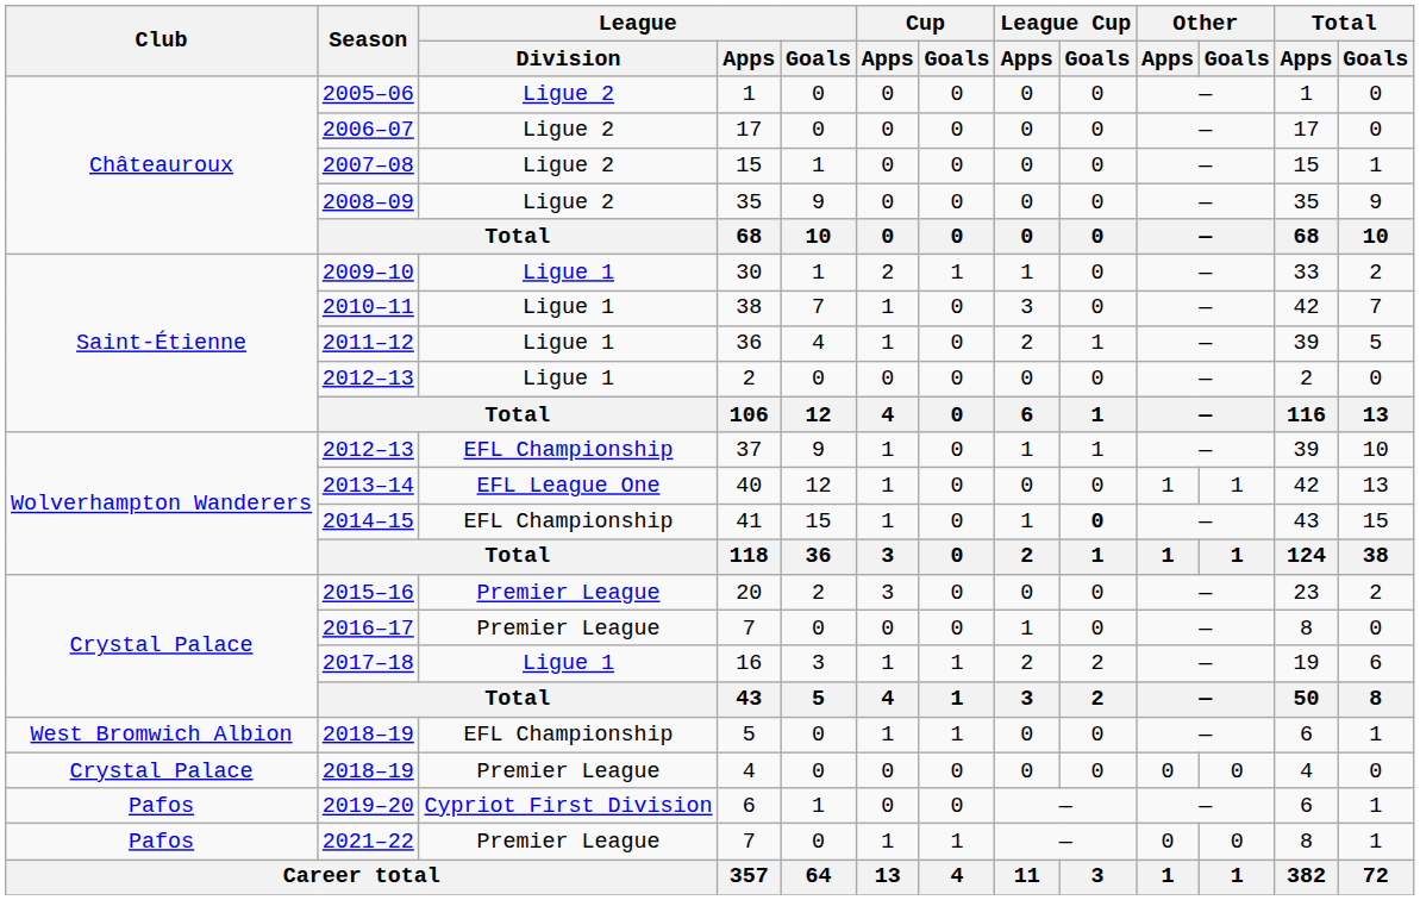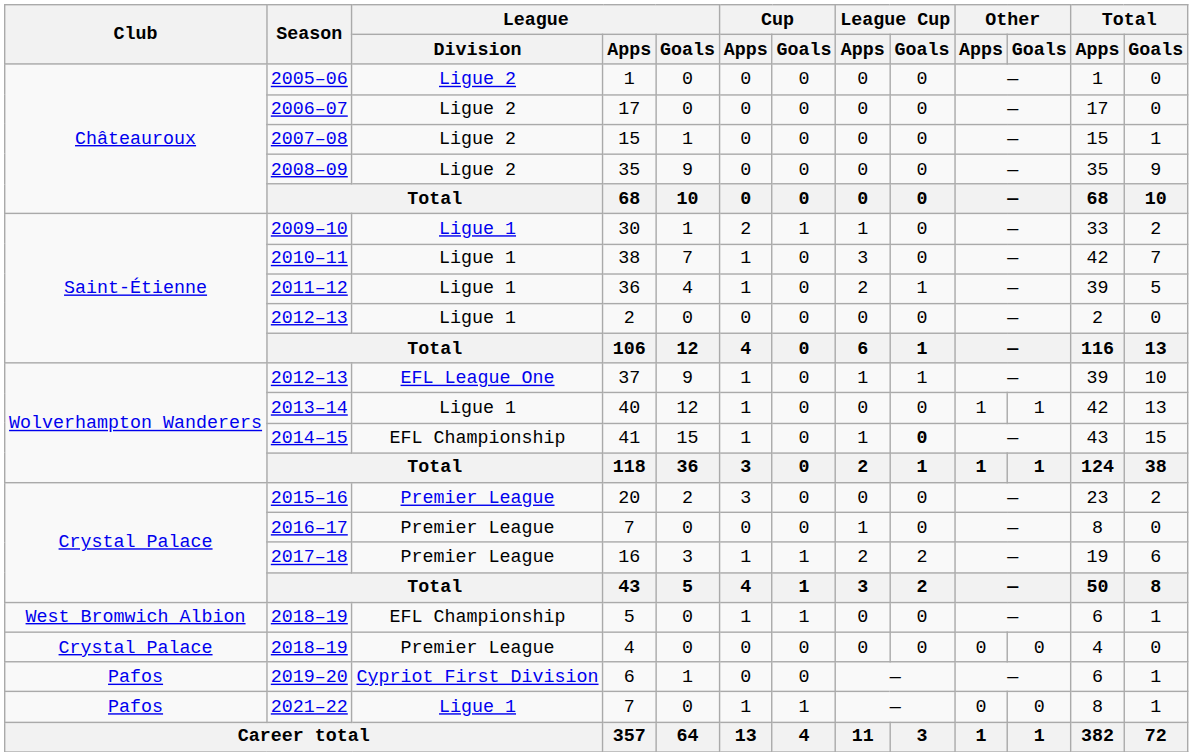 <table class=wikitable style="text-align: center">
 <tr>
 <th rowspan="2">Club</th>
 <th rowspan="2">Season</th>
 <th colspan="3">League</th>
 <th colspan="2">Cup</th>
 <th colspan="2">League Cup</th>
 <th colspan="2">Other</th>
 <th colspan="2">Total</th>
 </tr>
 <tr>
 <th>Division</th>
 <th>Apps</th>
 <th>Goals</th>
 <th>Apps</th>
 <th>Goals</th>
 <th>Apps</th>
 <th>Goals</th>
 <th>Apps</th>
 <th>Goals</th>
 <th>Apps</th>
 <th>Goals</th>
 </tr>
 <tr>
 <td rowspan="5"><a href='#'>Châteauroux</a></td>
 <td><a href='#'>2005–06</a></td>
 <td><a href='#'>Ligue 2</a></td>
 <td>1</td>
 <td>0</td>
 <td>0</td>
 <td>0</td>
 <td>0</td>
 <td>0</td>
 <td colspan="2">—</td>
 <td>1</td>
 <td>0</td>
 </tr>
 <tr>
 <td><a href='#'>2006–07</a></td>
 <td>Ligue 2</td>
 <td>17</td>
 <td>0</td>
 <td>0</td>
 <td>0</td>
 <td>0</td>
 <td>0</td>
 <td colspan="2">—</td>
 <td>17</td>
 <td>0</td>
 </tr>
 <tr>
 <td><a href='#'>2007–08</a></td>
 <td>Ligue 2</td>
 <td>15</td>
 <td>1</td>
 <td>0</td>
 <td>0</td>
 <td>0</td>
 <td>0</td>
 <td colspan="2">—</td>
 <td>15</td>
 <td>1</td>
 </tr>
 <tr>
 <td><a href='#'>2008–09</a></td>
 <td>Ligue 2</td>
 <td>35</td>
 <td>9</td>
 <td>0</td>
 <td>0</td>
 <td>0</td>
 <td>0</td>
 <td colspan="2">—</td>
 <td>35</td>
 <td>9</td>
 </tr>
 <tr>
 <th colspan="2">Total</th>
 <th>68</th>
 <th>10</th>
 <th>0</th>
 <th>0</th>
 <th>0</th>
 <th>0</th>
 <th colspan="2">—</th>
 <th>68</th>
 <th>10</th>
 </tr>
 <tr>
 <td rowspan="5"><a href='#'>Saint-Étienne</a></td>
 <td><a href='#'>2009–10</a></td>
 <td><a href='#'>Ligue 1</a></td>
 <td>30</td>
 <td>1</td>
 <td>2</td>
 <td>1</td>
 <td>1</td>
 <td>0</td>
 <td colspan="2">—</td>
 <td>33</td>
 <td>2</td>
 </tr>
 <tr>
 <td><a href='#'>2010–11</a></td>
 <td>Ligue 1</td>
 <td>38</td>
 <td>7</td>
 <td>1</td>
 <td>0</td>
 <td>3</td>
 <td>0</td>
 <td colspan="2">—</td>
 <td>42</td>
 <td>7</td>
 </tr>
 <tr>
 <td><a href='#'>2011–12</a></td>
 <td>Ligue 1</td>
 <td>36</td>
 <td>4</td>
 <td>1</td>
 <td>0</td>
 <td>2</td>
 <td>1</td>
 <td colspan="2">—</td>
 <td>39</td>
 <td>5</td>
 </tr>
 <tr>
 <td><a href='#'>2012–13</a></td>
 <td>Ligue 1</td>
 <td>2</td>
 <td>0</td>
 <td>0</td>
 <td>0</td>
 <td>0</td>
 <td>0</td>
 <td colspan="2">—</td>
 <td>2</td>
 <td>0</td>
 </tr>
 <tr>
 <th colspan="2">Total</th>
 <th>106</th>
 <th>12</th>
 <th>4</th>
 <th>0</th>
 <th>6</th>
 <th>1</th>
 <th colspan="2">—</th>
 <th>116</th>
 <th>13</th>
 </tr>
 <tr>
 <td rowspan="4"><a href='#'>Wolverhampton Wanderers</a></td>
 <td><a href='#'>2012–13</a></td>
-<td><a href='#'>EFL Championship</a></td>
+<td><a href='#'>EFL League One</a></td>
 <td>37</td>
 <td>9</td>
 <td>1</td>
 <td>0</td>
 <td>1</td>
 <td>1</td>
 <td colspan="2">—</td>
 <td>39</td>
 <td>10</td>
 </tr>
 <tr>
 <td><a href='#'>2013–14</a></td>
-<td><a href='#'>EFL League One</a></td>
+<td>Ligue 1</td>
 <td>40</td>
 <td>12</td>
 <td>1</td>
 <td>0</td>
 <td>0</td>
 <td>0</td>
 <td>1</td>
 <td>1</td>
 <td>42</td>
 <td>13</td>
 </tr>
 <tr>
 <td><a href='#'>2014–15</a></td>
 <td>EFL Championship</td>
 <td>41</td>
 <td>15</td>
 <td>1</td>
 <td>0</td>
 <td>1</td>
 <td><strong>0</strong></td>
 <td colspan="2">—</td>
 <td>43</td>
 <td>15</td>
 </tr>
 <tr>
 <th colspan="2">Total</th>
 <th>118</th>
 <th>36</th>
 <th>3</th>
 <th>0</th>
 <th>2</th>
 <th>1</th>
 <th>1</th>
 <th>1</th>
 <th>124</th>
 <th>38</th>
 </tr>
 <tr>
 <td rowspan="4"><a href='#'>Crystal Palace</a></td>
 <td><a href='#'>2015–16</a></td>
 <td><a href='#'>Premier League</a></td>
 <td>20</td>
 <td>2</td>
 <td>3</td>
 <td>0</td>
 <td>0</td>
 <td>0</td>
 <td colspan="2">—</td>
 <td>23</td>
 <td>2</td>
 </tr>
 <tr>
 <td><a href='#'>2016–17</a></td>
 <td>Premier League</td>
 <td>7</td>
 <td>0</td>
 <td>0</td>
 <td>0</td>
 <td>1</td>
 <td>0</td>
 <td colspan="2">—</td>
 <td>8</td>
 <td>0</td>
 </tr>
 <tr>
 <td><a href='#'>2017–18</a></td>
-<td><a href='#'>Ligue 1</a></td>
+<td>Premier League</td>
 <td>16</td>
 <td>3</td>
 <td>1</td>
 <td>1</td>
 <td>2</td>
 <td>2</td>
 <td colspan="2">—</td>
 <td>19</td>
 <td>6</td>
 </tr>
 <tr>
 <th colspan="2">Total</th>
 <th>43</th>
 <th>5</th>
 <th>4</th>
 <th>1</th>
 <th>3</th>
 <th>2</th>
 <th colspan="2">—</th>
 <th>50</th>
 <th>8</th>
 </tr>
 <tr>
 <td><a href='#'>West Bromwich Albion</a></td>
 <td><a href='#'>2018–19</a></td>
 <td>EFL Championship</td>
 <td>5</td>
 <td>0</td>
 <td>1</td>
 <td>1</td>
 <td>0</td>
 <td>0</td>
 <td colspan="2">—</td>
 <td>6</td>
 <td>1</td>
 </tr>
 <tr>
 <td><a href='#'>Crystal Palace</a></td>
 <td><a href='#'>2018–19</a></td>
 <td>Premier League</td>
 <td>4</td>
 <td>0</td>
 <td>0</td>
 <td>0</td>
 <td>0</td>
 <td>0</td>
 <td>0</td>
 <td>0</td>
 <td>4</td>
 <td>0</td>
 </tr>
 <tr>
 <td><a href='#'>Pafos</a></td>
 <td><a href='#'>2019–20</a></td>
 <td><a href='#'>Cypriot First Division</a></td>
 <td>6</td>
 <td>1</td>
 <td>0</td>
 <td>0</td>
 <td colspan="2">—</td>
 <td colspan="2">—</td>
 <td>6</td>
 <td>1</td>
 </tr>
 <tr>
 <td><a href='#'>Pafos</a></td>
 <td><a href='#'>2021–22</a></td>
-<td>Premier League</td>
+<td><a href='#'>Ligue 1</a></td>
 <td>7</td>
 <td>0</td>
 <td>1</td>
 <td>1</td>
 <td colspan="2">—</td>
 <td>0</td>
 <td>0</td>
 <td>8</td>
 <td>1</td>
 </tr>
 <tr>
 <th colspan="3">Career total</th>
 <th>357</th>
 <th>64</th>
 <th>13</th>
 <th>4</th>
 <th>11</th>
 <th>3</th>
 <th>1</th>
 <th>1</th>
 <th>382</th>
 <th>72</th>
 </tr>
 </table>
